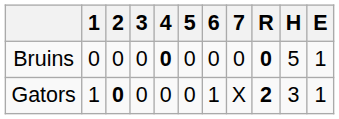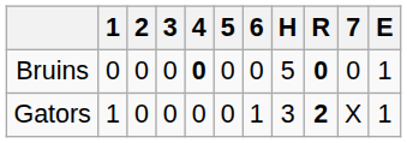 <table align = right border="2" cellpadding="4" cellspacing="0" style="margin: 1em 1em 1em 1em; background: #F9F9F9; border: 1px #aaa solid; border-collapse: collapse;">
 <tr align=center style="background: #F2F2F2;">
 <th></th>
 <th>1</th>
 <th>2</th>
 <th>3</th>
 <th>4</th>
 <th>5</th>
 <th>6</th>
+<th>H</th>
+<th>R</th>
 <th>7</th>
-<th>R</th>
-<th>H</th>
 <th>E</th>
 </tr>
 <tr align=center>
 <td>Bruins</td>
 <td>0</td>
 <td>0</td>
 <td>0</td>
 <td><strong>0</strong></td>
 <td>0</td>
 <td>0</td>
+<td>5</td>
+<td><strong>0</strong></td>
 <td>0</td>
-<td><strong>0</strong></td>
-<td>5</td>
 <td>1</td>
 </tr>
 <tr align=center>
 <td>Gators</td>
 <td>1</td>
-<td><strong>0</strong></td>
+<td>0</td>
 <td>0</td>
 <td>0</td>
 <td>0</td>
 <td>1</td>
+<td>3</td>
+<td><strong>2</strong></td>
 <td>X</td>
-<td><strong>2</strong></td>
-<td>3</td>
 <td>1</td>
 </tr>
 </table>
